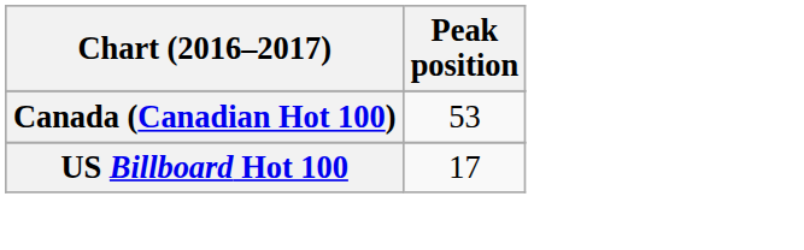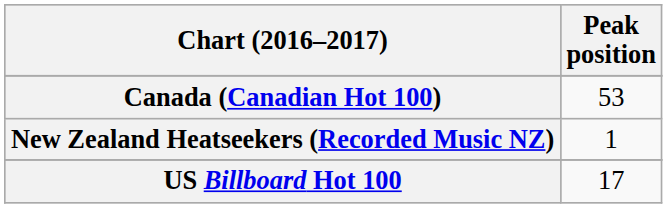 <table class="wikitable sortable plainrowheaders" style="text-align:center">
 <tr>
 <th scope="col">Chart (2016–2017)</th>
 <th scope="col">Peak<br>position</th>
 </tr>
 <tr>
 </tr>
 <tr>
 <th scope="row">Canada (<a href='#'>Canadian Hot 100</a>)</th>
 <td>53</td>
 </tr>
 <tr>
+<th scope="row">New Zealand Heatseekers (<a href='#'>Recorded Music NZ</a>)</th>
+<td>1</td>
+</tr>
+<tr>
 </tr>
 <tr>
 </tr>
 <tr>
 <th scope="row">US <a href='#'><em>Billboard</em> Hot 100</a></th>
 <td>17</td>
 </tr>
 </table>
